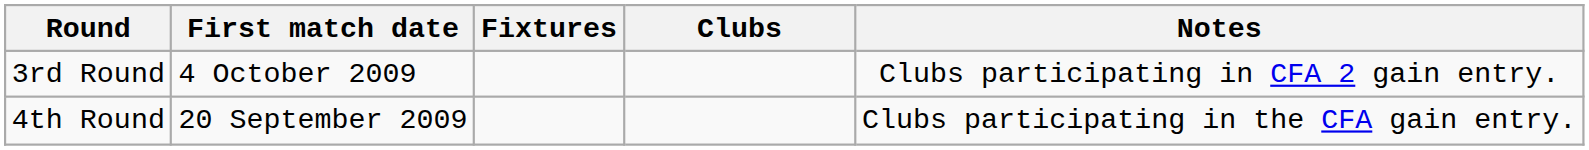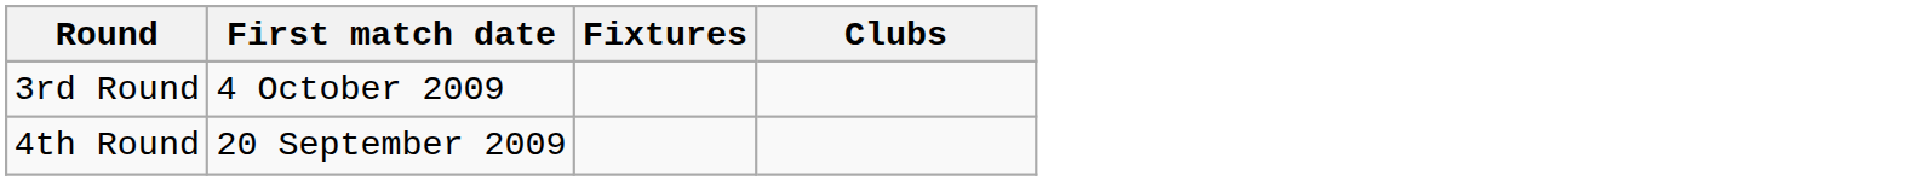 <table class="wikitable">
 <tr>
 <th>Round</th>
 <th>First match date</th>
 <th>Fixtures</th>
 <th width=100>Clubs</th>
-<th>Notes</th>
 </tr>
 <tr align=center>
 <td align=left>3rd Round</td>
 <td align=left>4 October 2009</td>
 <td></td>
 <td></td>
-<td>Clubs participating in <a href='#'>CFA 2</a> gain entry.</td>
 </tr>
 <tr align=center>
 <td align=left>4th Round</td>
 <td align=left>20 September 2009</td>
 <td></td>
 <td></td>
-<td>Clubs participating in the <a href='#'>CFA</a> gain entry.</td>
 </tr>
 </table>
